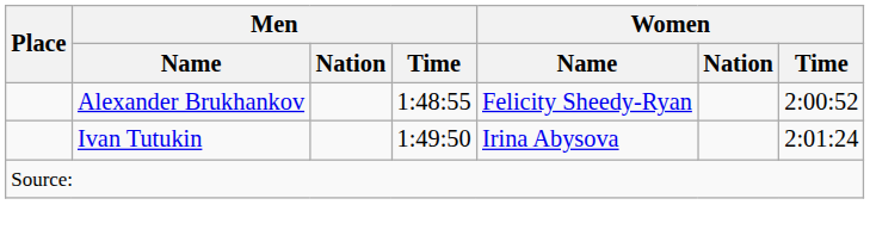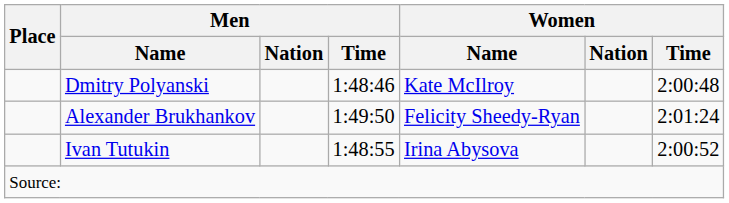 <table class="wikitable">
 <tr>
 <th rowspan="2">Place</th>
 <th colspan="3">Men</th>
 <th colspan="3">Women</th>
 </tr>
 <tr>
 <th>Name</th>
 <th>Nation</th>
 <th>Time</th>
 <th>Name</th>
 <th>Nation</th>
 <th>Time</th>
 </tr>
 <tr>
 <td align="center"></td>
+<td><a href='#'>Dmitry Polyanski</a></td>
+<td></td>
+<td>1:48:46</td>
+<td><a href='#'>Kate McIlroy</a></td>
+<td></td>
+<td>2:00:48</td>
+</tr>
+<tr>
+<td align="center"></td>
 <td><a href='#'>Alexander Brukhankov </a></td>
 <td></td>
-<td>1:48:55</td>
+<td>1:49:50</td>
 <td><a href='#'>Felicity Sheedy-Ryan</a></td>
 <td></td>
-<td>2:00:52</td>
+<td>2:01:24</td>
 </tr>
 <tr>
 <td align="center"></td>
 <td><a href='#'>Ivan Tutukin </a></td>
 <td></td>
-<td>1:49:50</td>
+<td>1:48:55</td>
 <td><a href='#'>Irina Abysova</a></td>
 <td></td>
-<td>2:01:24</td>
+<td>2:00:52</td>
 </tr>
 <tr>
 <td colspan="7"><small>Source:</small></td>
 </tr>
 </table>
